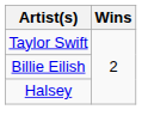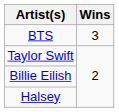 <table class="wikitable" style="text-align:center;">
 <tr>
 <th scope="col">Artist(s)</th>
 <th scope="col" style="text-align:center;">Wins</th>
+</tr>
+<tr>
+<td><a href='#'>BTS</a></td>
+<td>3</td>
 </tr>
 <tr>
 <td><a href='#'>Taylor Swift</a></td>
 <td rowspan="3">2</td>
 </tr>
 <tr>
 <td><a href='#'>Billie Eilish</a></td>
 </tr>
 <tr>
 <td><a href='#'>Halsey</a></td>
 </tr>
 </table>
